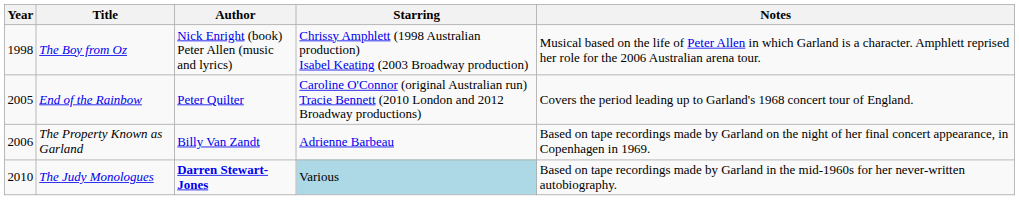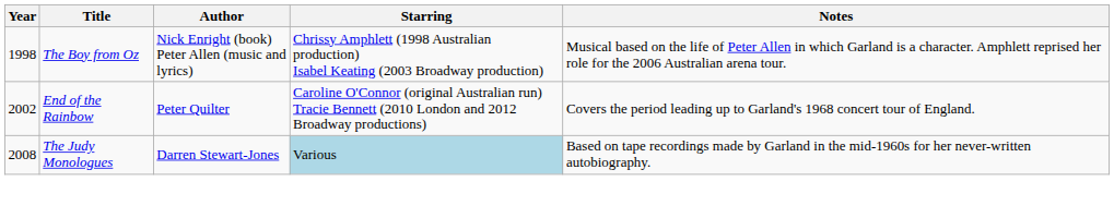 <table class="wikitable">
 <tr>
 <th>Year</th>
 <th>Title</th>
 <th>Author</th>
 <th>Starring</th>
 <th>Notes</th>
 </tr>
 <tr>
 <td>1998</td>
 <td><em><a href='#'>The Boy from Oz</a></em></td>
 <td><a href='#'>Nick Enright</a> (book) <br> Peter Allen (music and lyrics)</td>
 <td><a href='#'>Chrissy Amphlett</a> (1998 Australian production) <br> <a href='#'>Isabel Keating</a> (2003 Broadway production)</td>
 <td>Musical based on the life of <a href='#'>Peter Allen</a> in which Garland is a character. Amphlett reprised her role for the 2006 Australian arena tour.</td>
 </tr>
 <tr>
-<td>2005</td>
+<td>2002</td>
 <td><em><a href='#'>End of the Rainbow</a></em></td>
 <td><a href='#'>Peter Quilter</a></td>
 <td><a href='#'>Caroline O'Connor</a> (original Australian run) <br> <a href='#'>Tracie Bennett</a> (2010 London and 2012 Broadway productions)</td>
 <td>Covers the period leading up to Garland's 1968 concert tour of England.</td>
 </tr>
 <tr>
-<td>2006</td>
-<td><em>The Property Known as Garland</em></td>
-<td><a href='#'>Billy Van Zandt</a></td>
-<td><a href='#'>Adrienne Barbeau</a></td>
-<td>Based on tape recordings made by Garland on the night of her final concert appearance, in Copenhagen in 1969.</td>
-</tr>
-<tr>
-<td>2010</td>
+<td>2008</td>
 <td><em><a href='#'>The Judy Monologues</a></em></td>
-<td><strong><a href='#'>Darren Stewart-Jones</a></strong></td>
+<td><a href='#'>Darren Stewart-Jones</a></td>
 <td style="background: lightblue;">Various</td>
 <td>Based on tape recordings made by Garland in the mid-1960s for her never-written autobiography.</td>
 </tr>
 </table>
